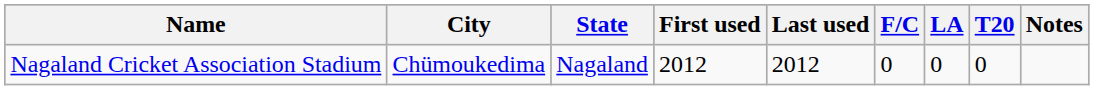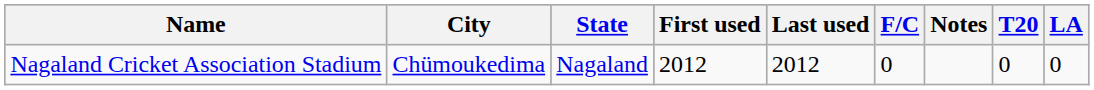 <table class="wikitable sortable collapsible static-row-numbers" style="font-size: 90%">
 <tr>
 <th>Name</th>
 <th>City</th>
 <th><a href='#'>State</a></th>
 <th>First used</th>
 <th>Last used</th>
 <th><a href='#'>F/C</a></th>
+<th>Notes</th>
+<th><a href='#'>T20</a></th>
 <th><a href='#'>LA</a></th>
-<th><a href='#'>T20</a></th>
-<th>Notes</th>
 </tr>
 <tr>
 <td><a href='#'>Nagaland Cricket Association Stadium</a></td>
 <td><a href='#'>Chümoukedima</a></td>
 <td><a href='#'>Nagaland</a></td>
 <td>2012</td>
 <td>2012</td>
 <td>0</td>
+<td></td>
 <td>0</td>
 <td>0</td>
-<td></td>
 </tr>
 </table>
